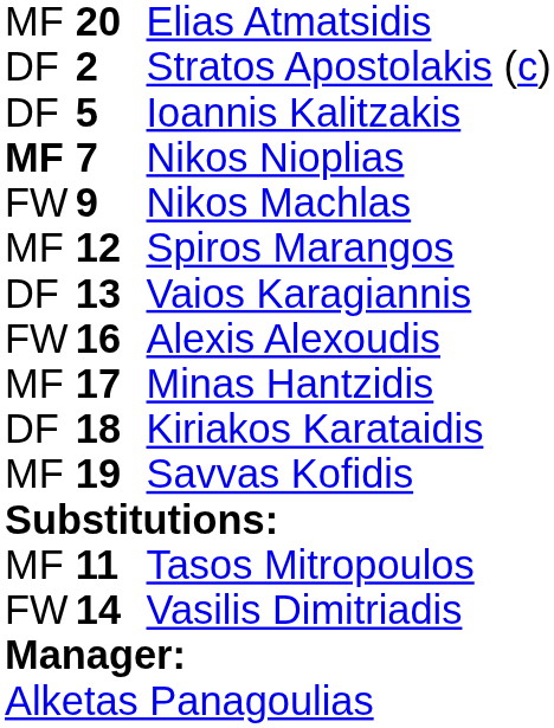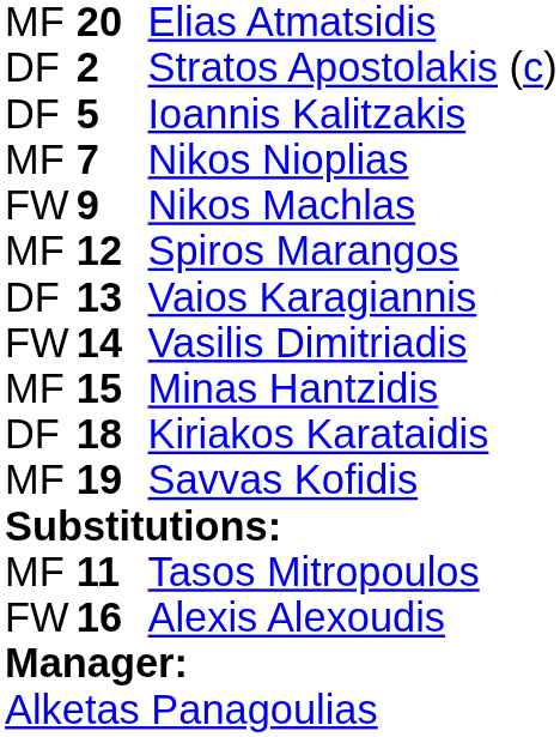 <table style="font-size: 90%" cellspacing="0" cellpadding="0" align=center>
 <tr>
 <th width="25"></th>
 <th width="25"></th>
 </tr>
 <tr>
 <td>MF</td>
 <td><strong>20</strong></td>
 <td><a href='#'>Elias Atmatsidis</a></td>
 </tr>
 <tr>
 <td>DF</td>
 <td><strong>2</strong></td>
 <td><a href='#'>Stratos Apostolakis</a> (<a href='#'>c</a>)</td>
 </tr>
 <tr>
 <td>DF</td>
 <td><strong>5</strong></td>
 <td><a href='#'>Ioannis Kalitzakis</a></td>
 </tr>
 <tr>
-<td><strong>MF</strong></td>
+<td>MF</td>
 <td><strong>7</strong></td>
 <td><a href='#'>Nikos Nioplias</a></td>
 </tr>
 <tr>
 <td>FW</td>
 <td><strong>9</strong></td>
 <td><a href='#'>Nikos Machlas</a></td>
 </tr>
 <tr>
 <td>MF</td>
 <td><strong>12</strong></td>
 <td><a href='#'>Spiros Marangos</a></td>
 </tr>
 <tr>
 <td>DF</td>
 <td><strong>13</strong></td>
 <td><a href='#'>Vaios Karagiannis</a></td>
 <td></td>
 </tr>
 <tr>
 <td>FW</td>
-<td><strong>16</strong></td>
-<td><a href='#'>Alexis Alexoudis</a></td>
+<td><strong>14</strong></td>
+<td><a href='#'>Vasilis Dimitriadis</a></td>
 <td></td>
 <td></td>
 </tr>
 <tr>
 <td>MF</td>
-<td><strong>17</strong></td>
+<td><strong>15</strong></td>
 <td><a href='#'>Minas Hantzidis</a></td>
 <td></td>
 <td></td>
 </tr>
 <tr>
 <td>DF</td>
 <td><strong>18</strong></td>
 <td><a href='#'>Kiriakos Karataidis</a></td>
 </tr>
 <tr>
 <td>MF</td>
 <td><strong>19</strong></td>
 <td><a href='#'>Savvas Kofidis</a></td>
 </tr>
 <tr>
 <td colspan=3><strong>Substitutions:</strong></td>
 </tr>
 <tr>
 <td>MF</td>
 <td><strong>11</strong></td>
 <td><a href='#'>Tasos Mitropoulos</a></td>
 <td></td>
 <td></td>
 </tr>
 <tr>
 <td>FW</td>
-<td><strong>14</strong></td>
-<td><a href='#'>Vasilis Dimitriadis</a></td>
+<td><strong>16</strong></td>
+<td><a href='#'>Alexis Alexoudis</a></td>
 <td></td>
 <td></td>
 </tr>
 <tr>
 <td colspan=3><strong>Manager:</strong></td>
 </tr>
 <tr>
 <td colspan="4"><a href='#'>Alketas Panagoulias</a></td>
 </tr>
 </table>
